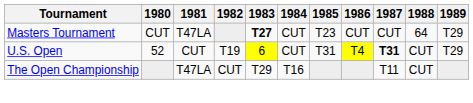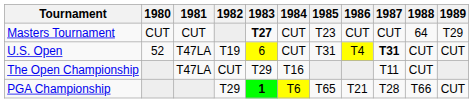 <table class="wikitable" style="font-size:95%;text-align:center;">
 <tr>
 <th>Tournament</th>
 <th>1980</th>
 <th>1981</th>
 <th>1982</th>
 <th>1983</th>
 <th>1984</th>
 <th>1985</th>
 <th>1986</th>
 <th>1987</th>
 <th>1988</th>
 <th>1989</th>
 </tr>
 <tr>
 <td align=left><a href='#'>Masters Tournament</a></td>
 <td>CUT</td>
-<td>T47<span>LA</span></td>
+<td>CUT</td>
 <td style="background:#eeeeee;"></td>
 <td><strong>T27</strong></td>
 <td>CUT</td>
 <td>T23</td>
 <td>CUT</td>
 <td>CUT</td>
 <td>64</td>
 <td>T29</td>
 </tr>
 <tr>
 <td align=left><a href='#'>U.S. Open</a></td>
 <td>52</td>
-<td>CUT</td>
+<td>T47<span>LA</span></td>
 <td>T19</td>
 <td style="background:yellow;">6</td>
 <td>CUT</td>
 <td>T31</td>
 <td style="background:yellow;">T4</td>
 <td><strong>T31</strong></td>
 <td>CUT</td>
-<td>T29</td>
+<td>CUT</td>
 </tr>
 <tr>
 <td align=left><a href='#'>The Open Championship</a></td>
 <td style="background:#eeeeee;"></td>
 <td>T47<span>LA</span></td>
 <td>CUT</td>
 <td>T29</td>
 <td>T16</td>
 <td style="background:#eeeeee;"></td>
 <td style="background:#eeeeee;"></td>
 <td>T11</td>
 <td>CUT</td>
 <td style="background:#eeeeee;"></td>
 </tr>
+<tr>
+<td align=left><a href='#'>PGA Championship</a></td>
+<td style="background:#eeeeee;"></td>
+<td style="background:#eeeeee;"></td>
+<td>T29</td>
+<td style="background:lime;"><strong>1</strong></td>
+<td style="background:yellow;">T6</td>
+<td>T65</td>
+<td>T21</td>
+<td>T28</td>
+<td>T66</td>
+<td>CUT</td>
+</tr>
 </table>
